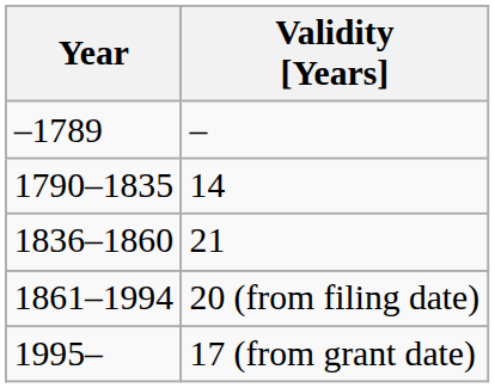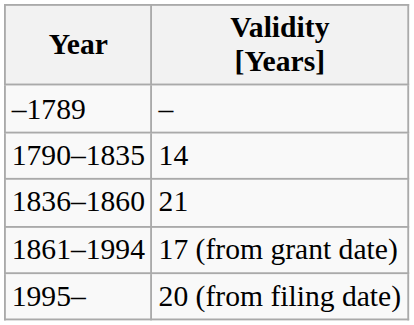 <table class="wikitable">
 <tr>
 <th>Year</th>
 <th>Validity<br>&#91;Years&#93;</th>
 </tr>
 <tr>
 <td>–1789</td>
 <td>–</td>
 </tr>
 <tr>
 <td>1790–1835</td>
 <td>14</td>
 </tr>
 <tr>
 <td>1836–1860</td>
 <td>21</td>
 </tr>
 <tr>
 <td>1861–1994</td>
-<td>20 (from filing date)</td>
+<td>17 (from grant date)</td>
 </tr>
 <tr>
 <td>1995–</td>
-<td>17 (from grant date)</td>
+<td>20 (from filing date)</td>
 </tr>
 </table>
